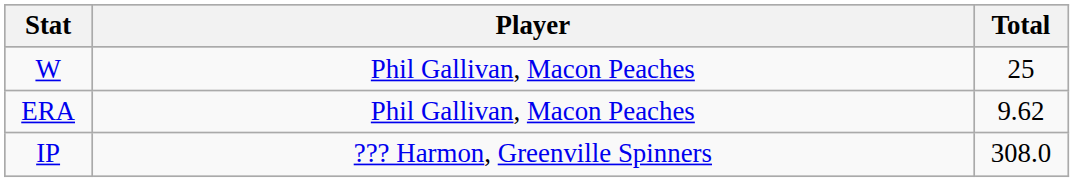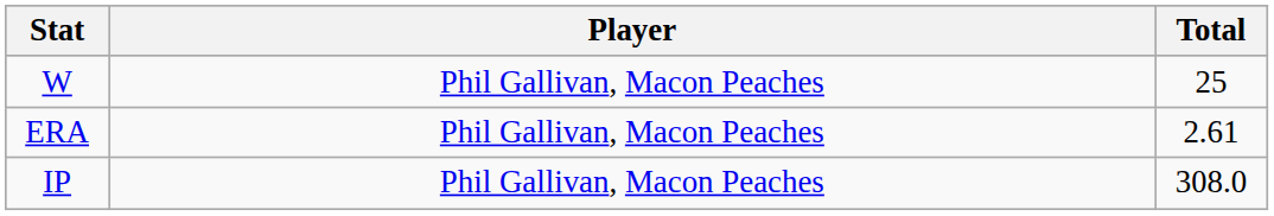 <table class="wikitable" width="40%" style="text-align:center;">
 <tr>
 <th width="5%">Stat</th>
 <th width="60%">Player</th>
 <th width="5%">Total</th>
 </tr>
 <tr>
 <td><a href='#'>W</a></td>
 <td><a href='#'>Phil Gallivan</a>, <a href='#'>Macon Peaches</a></td>
 <td>25</td>
 </tr>
 <tr>
 <td><a href='#'>ERA</a></td>
 <td><a href='#'>Phil Gallivan</a>, <a href='#'>Macon Peaches</a></td>
-<td>9.62</td>
+<td>2.61</td>
 </tr>
 <tr>
 <td><a href='#'>IP</a></td>
-<td><a href='#'>??? Harmon</a>, <a href='#'>Greenville Spinners</a></td>
+<td><a href='#'>Phil Gallivan</a>, <a href='#'>Macon Peaches</a></td>
 <td>308.0</td>
 </tr>
 </table>
